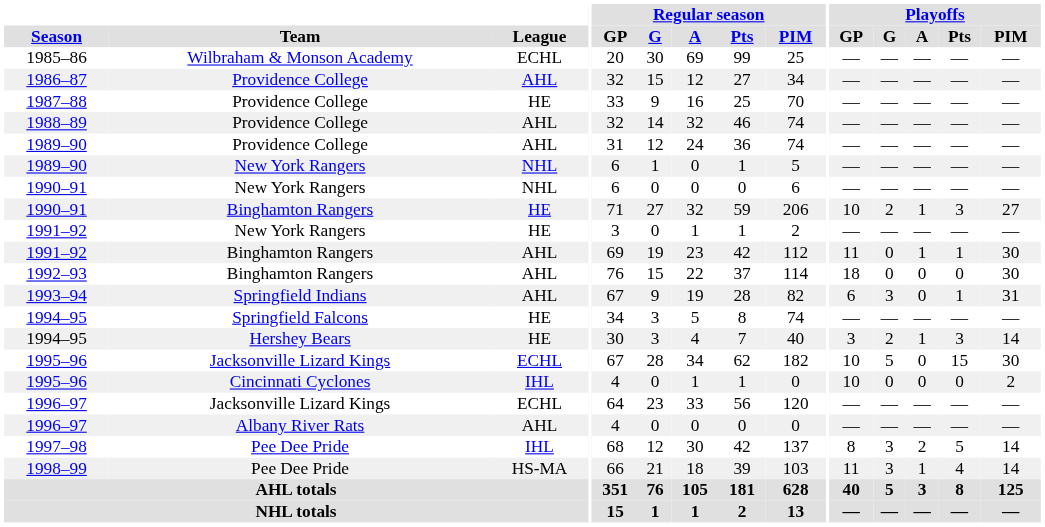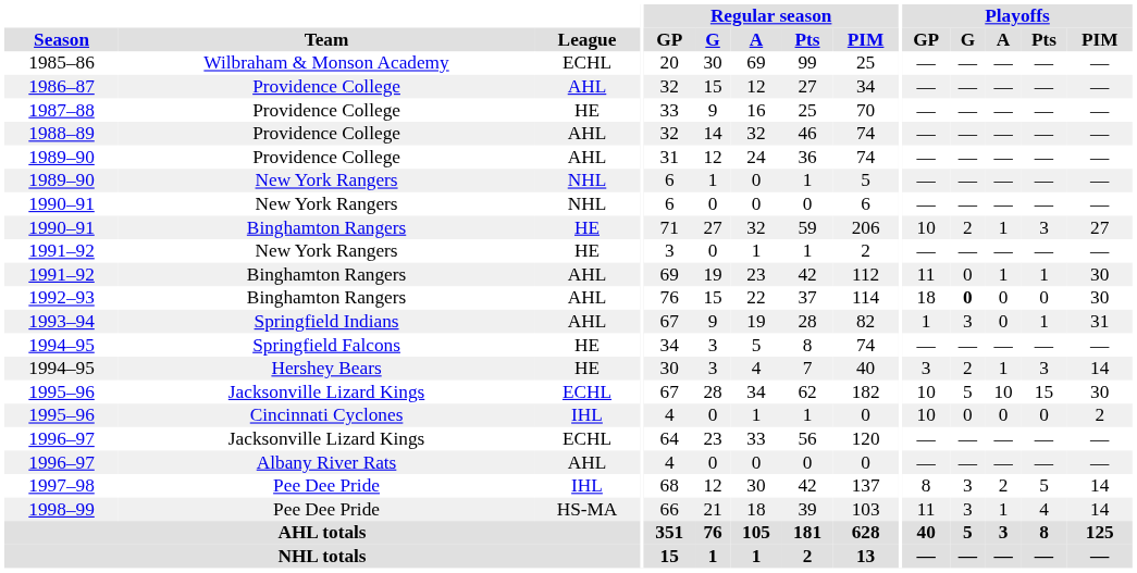 <table border="0" cellpadding="1" cellspacing="0" style="text-align:center; width:60em">
 <tr bgcolor="#e0e0e0">
 <th colspan="3" bgcolor="#ffffff"></th>
 <th rowspan="100" bgcolor="#ffffff"></th>
 <th colspan="5"><a href='#'>Regular season</a></th>
 <th rowspan="100" bgcolor="#ffffff"></th>
 <th colspan="5"><a href='#'>Playoffs</a></th>
 </tr>
 <tr bgcolor="#e0e0e0">
 <th><a href='#'>Season</a></th>
 <th>Team</th>
 <th>League</th>
 <th>GP</th>
 <th><a href='#'>G</a></th>
 <th><a href='#'>A</a></th>
 <th><a href='#'>Pts</a></th>
 <th><a href='#'>PIM</a></th>
 <th>GP</th>
 <th>G</th>
 <th>A</th>
 <th>Pts</th>
 <th>PIM</th>
 </tr>
 <tr>
 <td>1985–86</td>
 <td><a href='#'>Wilbraham & Monson Academy</a></td>
 <td>ECHL</td>
 <td>20</td>
 <td>30</td>
 <td>69</td>
 <td>99</td>
 <td>25</td>
 <td>—</td>
 <td>—</td>
 <td>—</td>
 <td>—</td>
 <td>—</td>
 </tr>
 <tr bgcolor="#f0f0f0">
 <td><a href='#'>1986–87</a></td>
 <td><a href='#'>Providence College</a></td>
 <td><a href='#'>AHL</a></td>
 <td>32</td>
 <td>15</td>
 <td>12</td>
 <td>27</td>
 <td>34</td>
 <td>—</td>
 <td>—</td>
 <td>—</td>
 <td>—</td>
 <td>—</td>
 </tr>
 <tr>
 <td><a href='#'>1987–88</a></td>
 <td>Providence College</td>
 <td>HE</td>
 <td>33</td>
 <td>9</td>
 <td>16</td>
 <td>25</td>
 <td>70</td>
 <td>—</td>
 <td>—</td>
 <td>—</td>
 <td>—</td>
 <td>—</td>
 </tr>
 <tr bgcolor="#f0f0f0">
 <td><a href='#'>1988–89</a></td>
 <td>Providence College</td>
 <td>AHL</td>
 <td>32</td>
 <td>14</td>
 <td>32</td>
 <td>46</td>
 <td>74</td>
 <td>—</td>
 <td>—</td>
 <td>—</td>
 <td>—</td>
 <td>—</td>
 </tr>
 <tr>
 <td><a href='#'>1989–90</a></td>
 <td>Providence College</td>
 <td>AHL</td>
 <td>31</td>
 <td>12</td>
 <td>24</td>
 <td>36</td>
 <td>74</td>
 <td>—</td>
 <td>—</td>
 <td>—</td>
 <td>—</td>
 <td>—</td>
 </tr>
 <tr bgcolor="#f0f0f0">
 <td><a href='#'>1989–90</a></td>
 <td><a href='#'>New York Rangers</a></td>
 <td><a href='#'>NHL</a></td>
 <td>6</td>
 <td>1</td>
 <td>0</td>
 <td>1</td>
 <td>5</td>
 <td>—</td>
 <td>—</td>
 <td>—</td>
 <td>—</td>
 <td>—</td>
 </tr>
 <tr>
 <td><a href='#'>1990–91</a></td>
 <td>New York Rangers</td>
 <td>NHL</td>
 <td>6</td>
 <td>0</td>
 <td>0</td>
 <td>0</td>
 <td>6</td>
 <td>—</td>
 <td>—</td>
 <td>—</td>
 <td>—</td>
 <td>—</td>
 </tr>
 <tr bgcolor="#f0f0f0">
 <td><a href='#'>1990–91</a></td>
 <td><a href='#'>Binghamton Rangers</a></td>
 <td><a href='#'>HE</a></td>
 <td>71</td>
 <td>27</td>
 <td>32</td>
 <td>59</td>
 <td>206</td>
 <td>10</td>
 <td>2</td>
 <td>1</td>
 <td>3</td>
 <td>27</td>
 </tr>
 <tr>
 <td><a href='#'>1991–92</a></td>
 <td>New York Rangers</td>
 <td>HE</td>
 <td>3</td>
 <td>0</td>
 <td>1</td>
 <td>1</td>
 <td>2</td>
 <td>—</td>
 <td>—</td>
 <td>—</td>
 <td>—</td>
 <td>—</td>
 </tr>
 <tr bgcolor="#f0f0f0">
 <td><a href='#'>1991–92</a></td>
 <td>Binghamton Rangers</td>
 <td>AHL</td>
 <td>69</td>
 <td>19</td>
 <td>23</td>
 <td>42</td>
 <td>112</td>
 <td>11</td>
 <td>0</td>
 <td>1</td>
 <td>1</td>
 <td>30</td>
 </tr>
 <tr>
 <td><a href='#'>1992–93</a></td>
 <td>Binghamton Rangers</td>
 <td>AHL</td>
 <td>76</td>
 <td>15</td>
 <td>22</td>
 <td>37</td>
 <td>114</td>
 <td>18</td>
-<td>0</td>
+<td><strong>0</strong></td>
 <td>0</td>
 <td>0</td>
 <td>30</td>
 </tr>
 <tr bgcolor="#f0f0f0">
 <td><a href='#'>1993–94</a></td>
 <td><a href='#'>Springfield Indians</a></td>
 <td>AHL</td>
 <td>67</td>
 <td>9</td>
 <td>19</td>
 <td>28</td>
 <td>82</td>
-<td>6</td>
+<td>1</td>
 <td>3</td>
 <td>0</td>
 <td>1</td>
 <td>31</td>
 </tr>
 <tr>
 <td><a href='#'>1994–95</a></td>
 <td><a href='#'>Springfield Falcons</a></td>
 <td>HE</td>
 <td>34</td>
 <td>3</td>
 <td>5</td>
 <td>8</td>
 <td>74</td>
 <td>—</td>
 <td>—</td>
 <td>—</td>
 <td>—</td>
 <td>—</td>
 </tr>
 <tr bgcolor="#f0f0f0">
 <td>1994–95</td>
 <td><a href='#'>Hershey Bears</a></td>
 <td>HE</td>
 <td>30</td>
 <td>3</td>
 <td>4</td>
 <td>7</td>
 <td>40</td>
 <td>3</td>
 <td>2</td>
 <td>1</td>
 <td>3</td>
 <td>14</td>
 </tr>
 <tr>
 <td><a href='#'>1995–96</a></td>
 <td><a href='#'>Jacksonville Lizard Kings</a></td>
 <td><a href='#'>ECHL</a></td>
 <td>67</td>
 <td>28</td>
 <td>34</td>
 <td>62</td>
 <td>182</td>
 <td>10</td>
 <td>5</td>
-<td>0</td>
+<td>10</td>
 <td>15</td>
 <td>30</td>
 </tr>
 <tr bgcolor="#f0f0f0">
 <td><a href='#'>1995–96</a></td>
 <td><a href='#'>Cincinnati Cyclones</a></td>
 <td><a href='#'>IHL</a></td>
 <td>4</td>
 <td>0</td>
 <td>1</td>
 <td>1</td>
 <td>0</td>
 <td>10</td>
 <td>0</td>
 <td>0</td>
 <td>0</td>
 <td>2</td>
 </tr>
 <tr>
 <td><a href='#'>1996–97</a></td>
 <td>Jacksonville Lizard Kings</td>
 <td>ECHL</td>
 <td>64</td>
 <td>23</td>
 <td>33</td>
 <td>56</td>
 <td>120</td>
 <td>—</td>
 <td>—</td>
 <td>—</td>
 <td>—</td>
 <td>—</td>
 </tr>
 <tr bgcolor="#f0f0f0">
 <td><a href='#'>1996–97</a></td>
 <td><a href='#'>Albany River Rats</a></td>
 <td>AHL</td>
 <td>4</td>
 <td>0</td>
 <td>0</td>
 <td>0</td>
 <td>0</td>
 <td>—</td>
 <td>—</td>
 <td>—</td>
 <td>—</td>
 <td>—</td>
 </tr>
 <tr>
 <td><a href='#'>1997–98</a></td>
 <td><a href='#'>Pee Dee Pride</a></td>
 <td><a href='#'>IHL</a></td>
 <td>68</td>
 <td>12</td>
 <td>30</td>
 <td>42</td>
 <td>137</td>
 <td>8</td>
 <td>3</td>
 <td>2</td>
 <td>5</td>
 <td>14</td>
 </tr>
 <tr bgcolor="#f0f0f0">
 <td><a href='#'>1998–99</a></td>
 <td>Pee Dee Pride</td>
 <td>HS-MA</td>
 <td>66</td>
 <td>21</td>
 <td>18</td>
 <td>39</td>
 <td>103</td>
 <td>11</td>
 <td>3</td>
 <td>1</td>
 <td>4</td>
 <td>14</td>
 </tr>
 <tr bgcolor="#e0e0e0">
 <th colspan="3">AHL totals</th>
 <th>351</th>
 <th>76</th>
 <th>105</th>
 <th>181</th>
 <th>628</th>
 <th>40</th>
 <th>5</th>
 <th>3</th>
 <th>8</th>
 <th>125</th>
 </tr>
 <tr bgcolor="#e0e0e0">
 <th colspan="3">NHL totals</th>
 <th>15</th>
 <th>1</th>
 <th>1</th>
 <th>2</th>
 <th>13</th>
 <th>—</th>
 <th>—</th>
 <th>—</th>
 <th>—</th>
 <th>—</th>
 </tr>
 </table>
